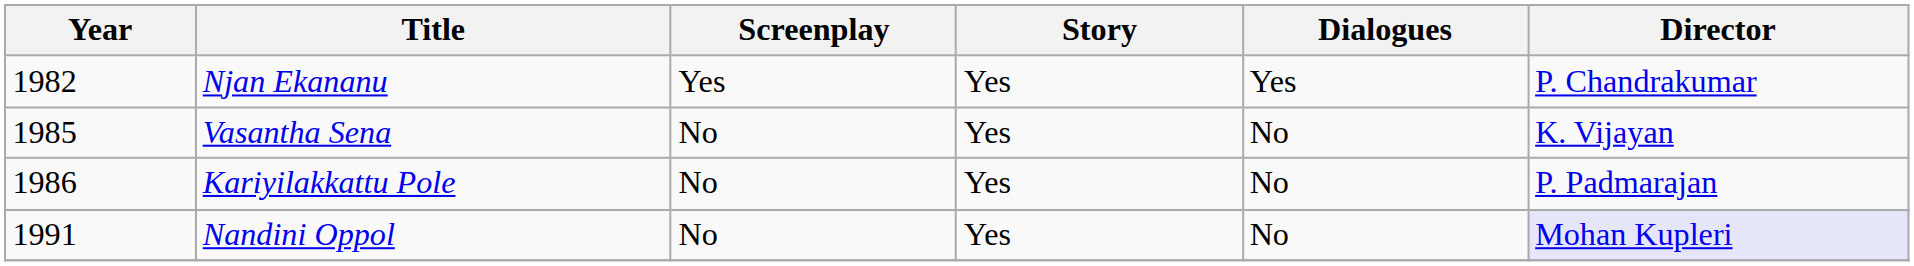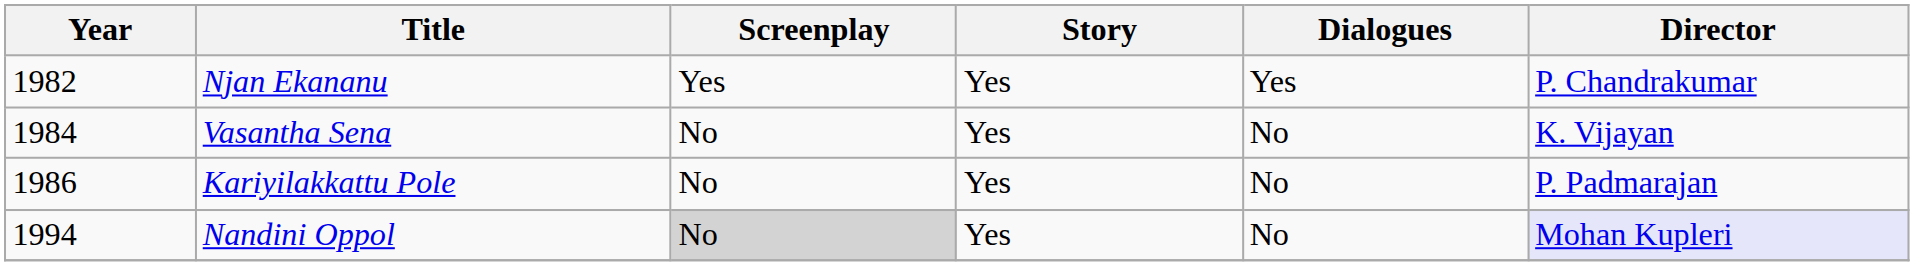 <table class="wikitable plainrowheaders sortable" style="width:75%">
 <tr>
 <th scope="col" style="width:10%">Year</th>
 <th scope="col" style="width:25%">Title</th>
 <th scope="col" style="width:15%">Screenplay</th>
 <th scope="col" style="width:15%">Story</th>
 <th scope="col" style="width:15%">Dialogues</th>
 <th scope="col" style="width:20%">Director</th>
 </tr>
 <tr>
 <td>1982</td>
 <td><em><a href='#'>Njan Ekananu</a></em></td>
 <td>Yes</td>
 <td>Yes</td>
 <td>Yes</td>
 <td><a href='#'>P. Chandrakumar</a></td>
 </tr>
 <tr>
-<td>1985</td>
+<td>1984</td>
 <td><em><a href='#'>Vasantha Sena</a></em></td>
 <td>No</td>
 <td>Yes</td>
 <td>No</td>
 <td><a href='#'>K. Vijayan</a></td>
 </tr>
 <tr>
 <td>1986</td>
 <td><em><a href='#'>Kariyilakkattu Pole</a></em></td>
 <td>No</td>
 <td>Yes</td>
 <td>No</td>
 <td><a href='#'>P. Padmarajan</a></td>
 </tr>
 <tr>
-<td>1991</td>
+<td>1994</td>
 <td><em><a href='#'>Nandini Oppol</a></em></td>
-<td>No</td>
+<td style="background: lightgrey;">No</td>
 <td>Yes</td>
 <td>No</td>
 <td style="background: lavender;"><a href='#'>Mohan Kupleri</a></td>
 </tr>
 <tr>
 </tr>
 </table>
